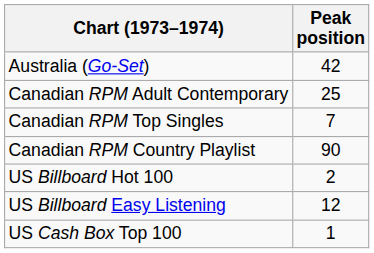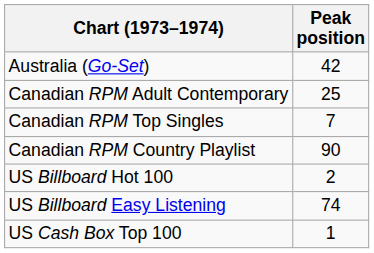 <table class="wikitable sortable">
 <tr>
 <th>Chart (1973–1974)</th>
 <th>Peak<br>position</th>
 </tr>
 <tr>
 <td>Australia (<em><a href='#'>Go-Set</a></em>) </td>
 <td style="text-align:center;">42</td>
 </tr>
 <tr>
 <td>Canadian <em>RPM</em> Adult Contemporary</td>
 <td style="text-align:center;">25</td>
 </tr>
 <tr>
 <td>Canadian <em>RPM</em> Top Singles</td>
 <td style="text-align:center;">7</td>
 </tr>
 <tr>
 <td>Canadian <em>RPM</em> Country Playlist</td>
 <td style="text-align:center;">90</td>
 </tr>
 <tr>
 <td>US <em>Billboard</em> Hot 100</td>
 <td style="text-align:center;">2</td>
 </tr>
 <tr>
 <td>US <em>Billboard</em> <a href='#'>Easy Listening</a></td>
-<td style="text-align:center;">12</td>
+<td style="text-align:center;">74</td>
 </tr>
 <tr>
 <td>US <em>Cash Box</em> Top 100</td>
 <td style="text-align:center;">1</td>
 </tr>
 </table>
